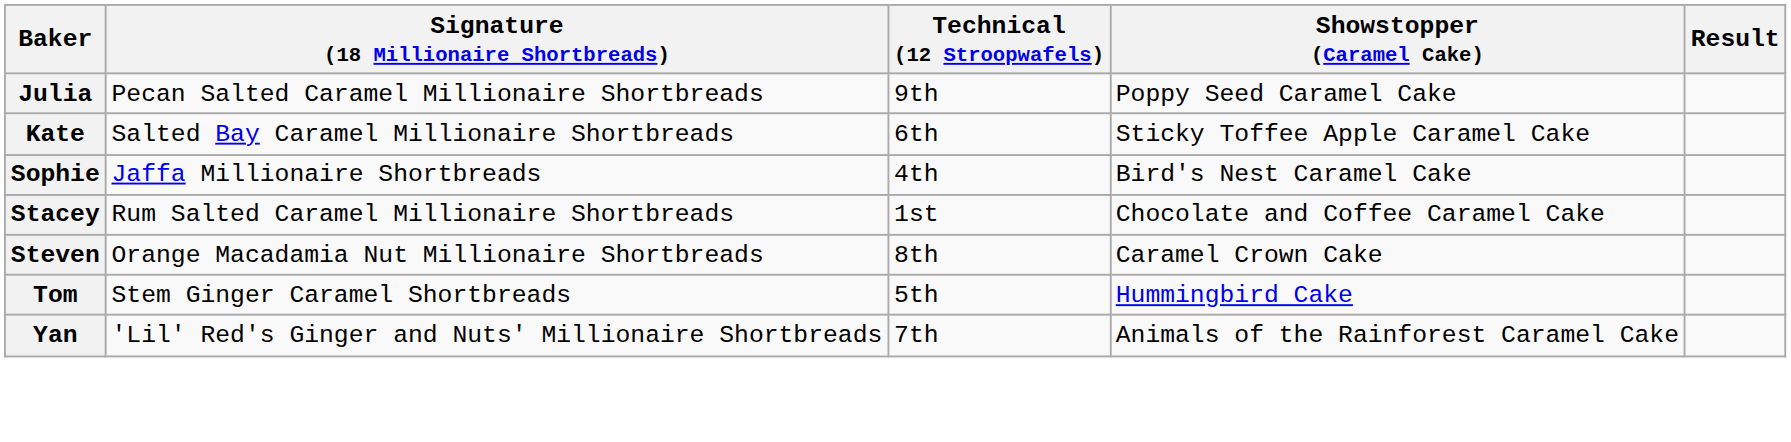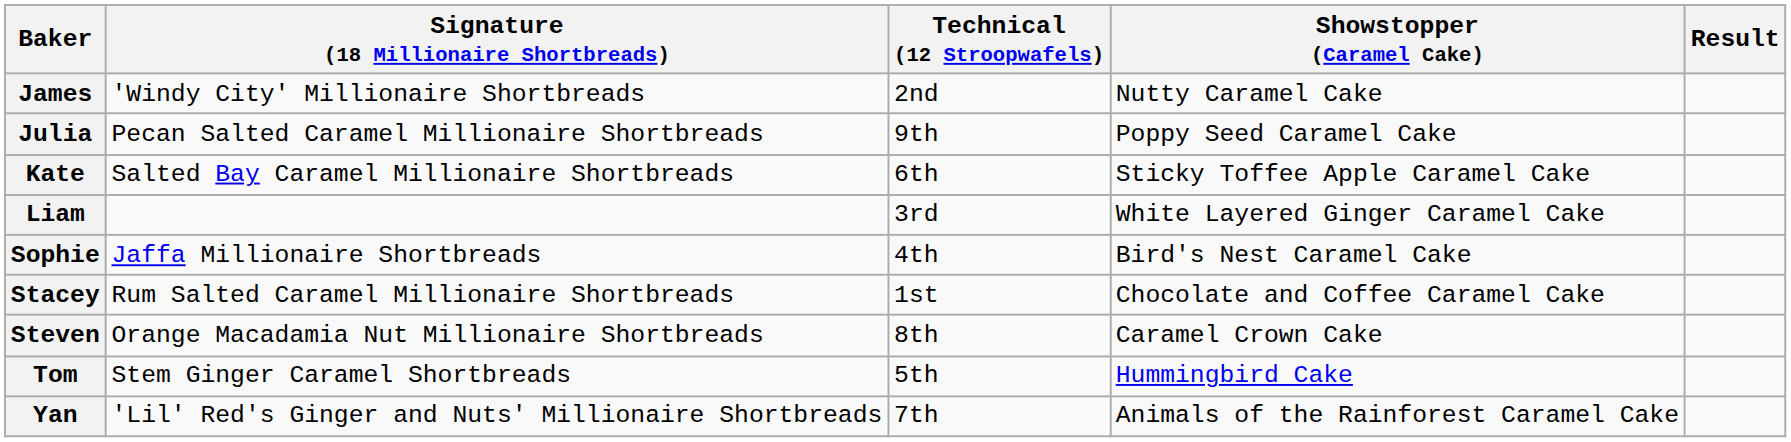 <table class="wikitable sortable col3center sticky-header">
 <tr>
 <th scope="col">Baker</th>
 <th scope="col" class="unsortable">Signature<br><small>(18 <a href='#'>Millionaire Shortbreads</a>)</small></th>
 <th scope="col">Technical<br><small>(12 <a href='#'>Stroopwafels</a>)</small></th>
 <th scope="col" class="unsortable">Showstopper<br><small>(<a href='#'>Caramel</a> Cake)</small></th>
 <th scope="col">Result</th>
+</tr>
+<tr>
+<th scope="row">James</th>
+<td>'Windy City' Millionaire Shortbreads</td>
+<td>2nd</td>
+<td>Nutty Caramel Cake</td>
+<td></td>
 </tr>
 <tr>
 <th scope="row">Julia</th>
 <td>Pecan Salted Caramel Millionaire Shortbreads</td>
 <td>9th</td>
 <td>Poppy Seed Caramel Cake</td>
 <td></td>
 </tr>
 <tr>
 <th scope="row">Kate</th>
 <td>Salted <a href='#'>Bay</a> Caramel Millionaire Shortbreads</td>
 <td>6th</td>
 <td>Sticky Toffee Apple Caramel Cake</td>
+<td></td>
+</tr>
+<tr>
+<th scope="row">Liam</th>
+<td></td>
+<td>3rd</td>
+<td>White Layered Ginger Caramel Cake</td>
 <td></td>
 </tr>
 <tr>
 <th scope="row">Sophie</th>
 <td><a href='#'>Jaffa</a> Millionaire Shortbreads</td>
 <td>4th</td>
 <td>Bird's Nest Caramel Cake</td>
 <td></td>
 </tr>
 <tr>
 <th scope="row">Stacey</th>
 <td>Rum Salted Caramel Millionaire Shortbreads</td>
 <td>1st</td>
 <td>Chocolate and Coffee Caramel Cake</td>
 <td></td>
 </tr>
 <tr>
 <th scope="row">Steven</th>
 <td>Orange Macadamia Nut Millionaire Shortbreads</td>
 <td>8th</td>
 <td>Caramel Crown Cake</td>
 <td></td>
 </tr>
 <tr>
 <th scope="row">Tom</th>
 <td>Stem Ginger Caramel Shortbreads</td>
 <td>5th</td>
 <td><a href='#'>Hummingbird Cake</a></td>
 <td></td>
 </tr>
 <tr>
 <th scope="row">Yan</th>
 <td>'Lil' Red's Ginger and Nuts' Millionaire Shortbreads</td>
 <td>7th</td>
 <td>Animals of the Rainforest Caramel Cake</td>
 <td></td>
 </tr>
 </table>
